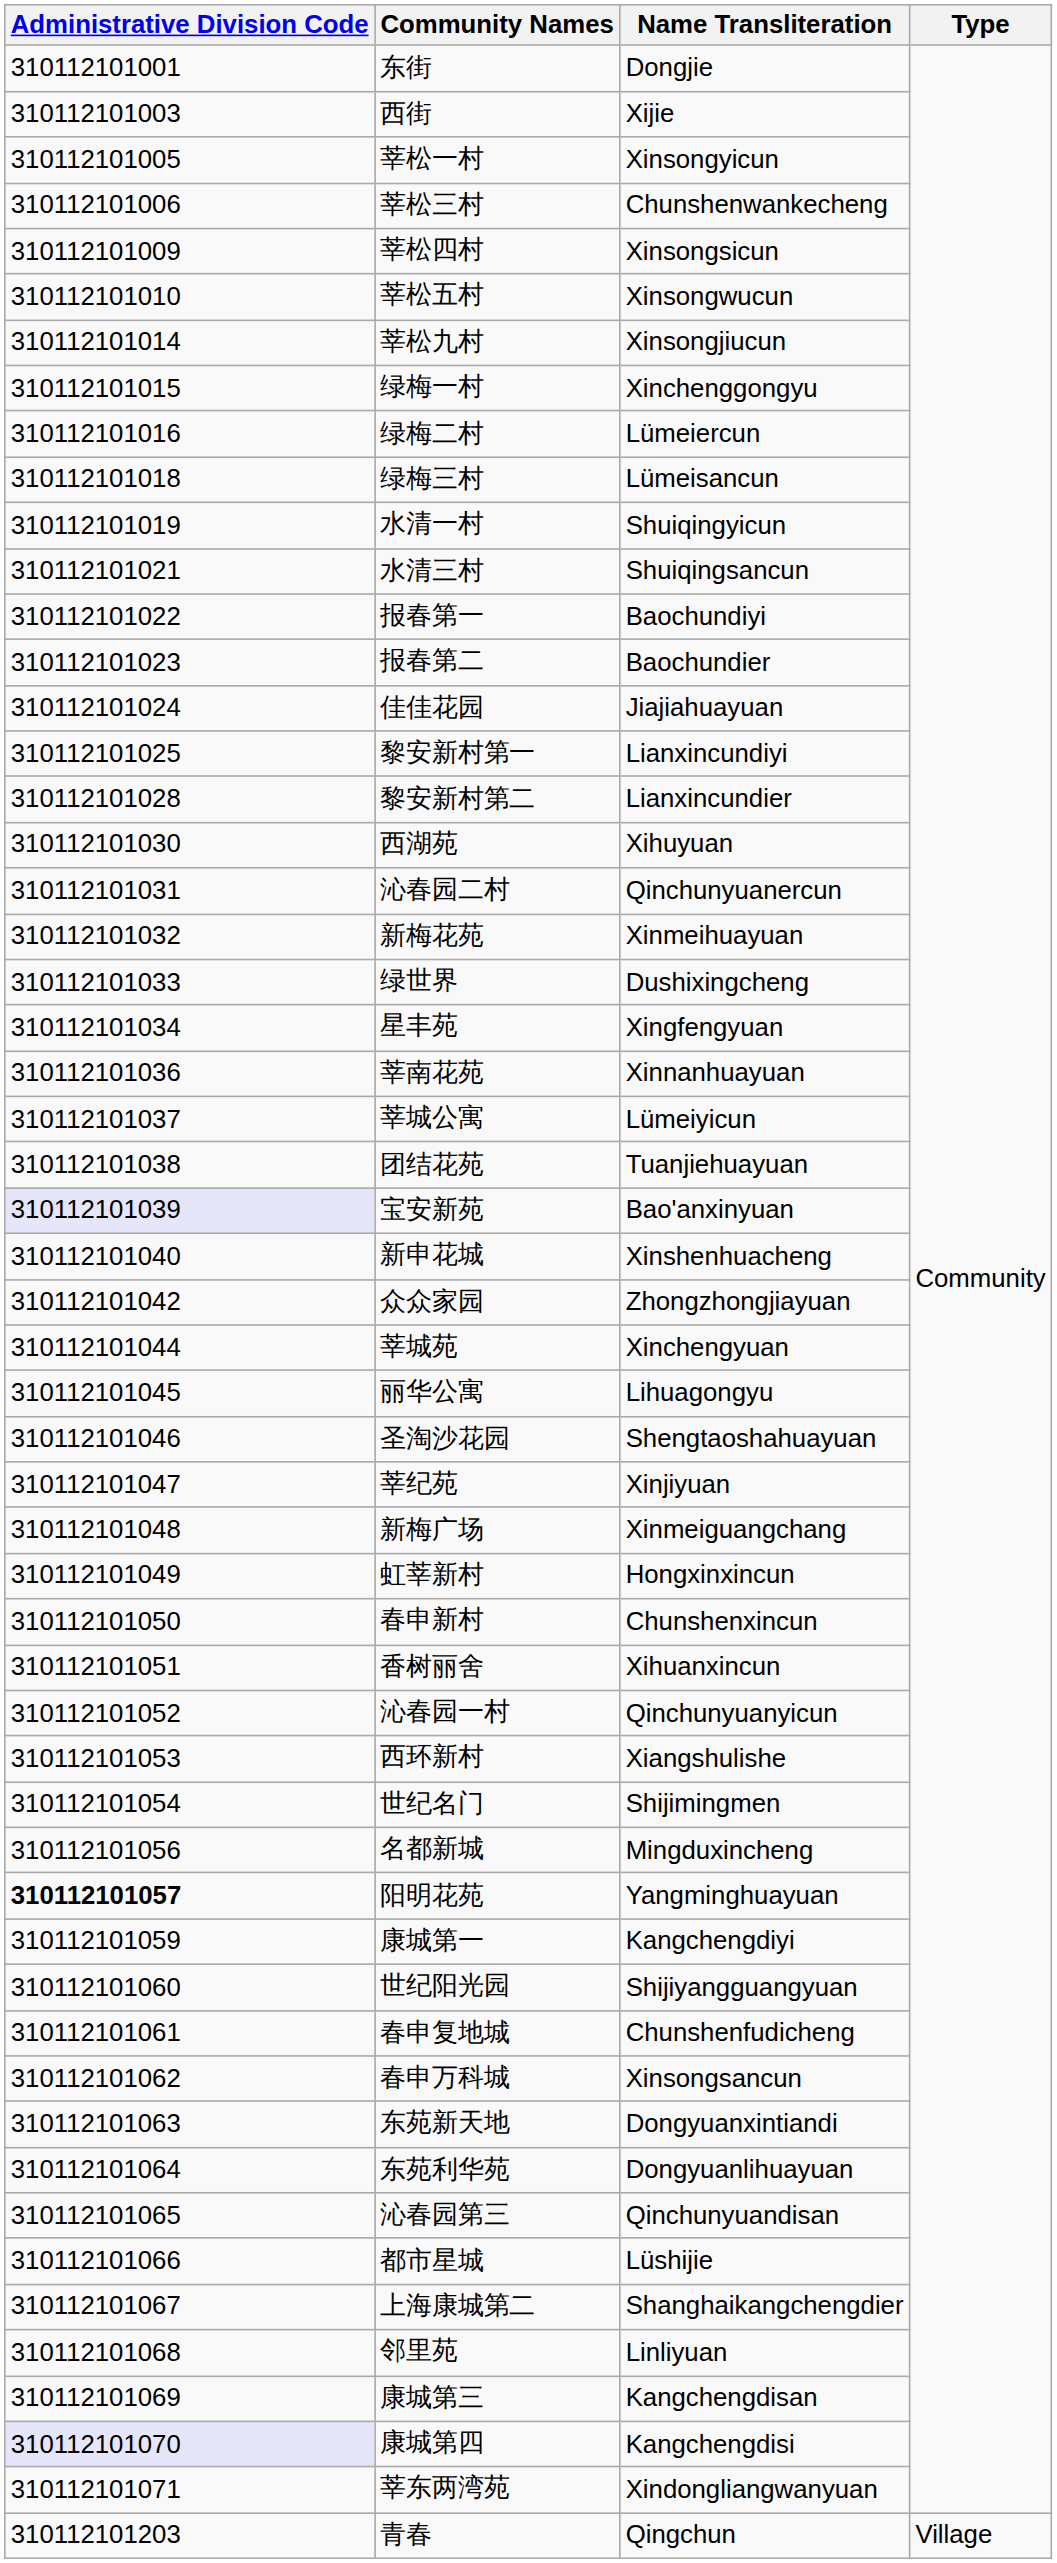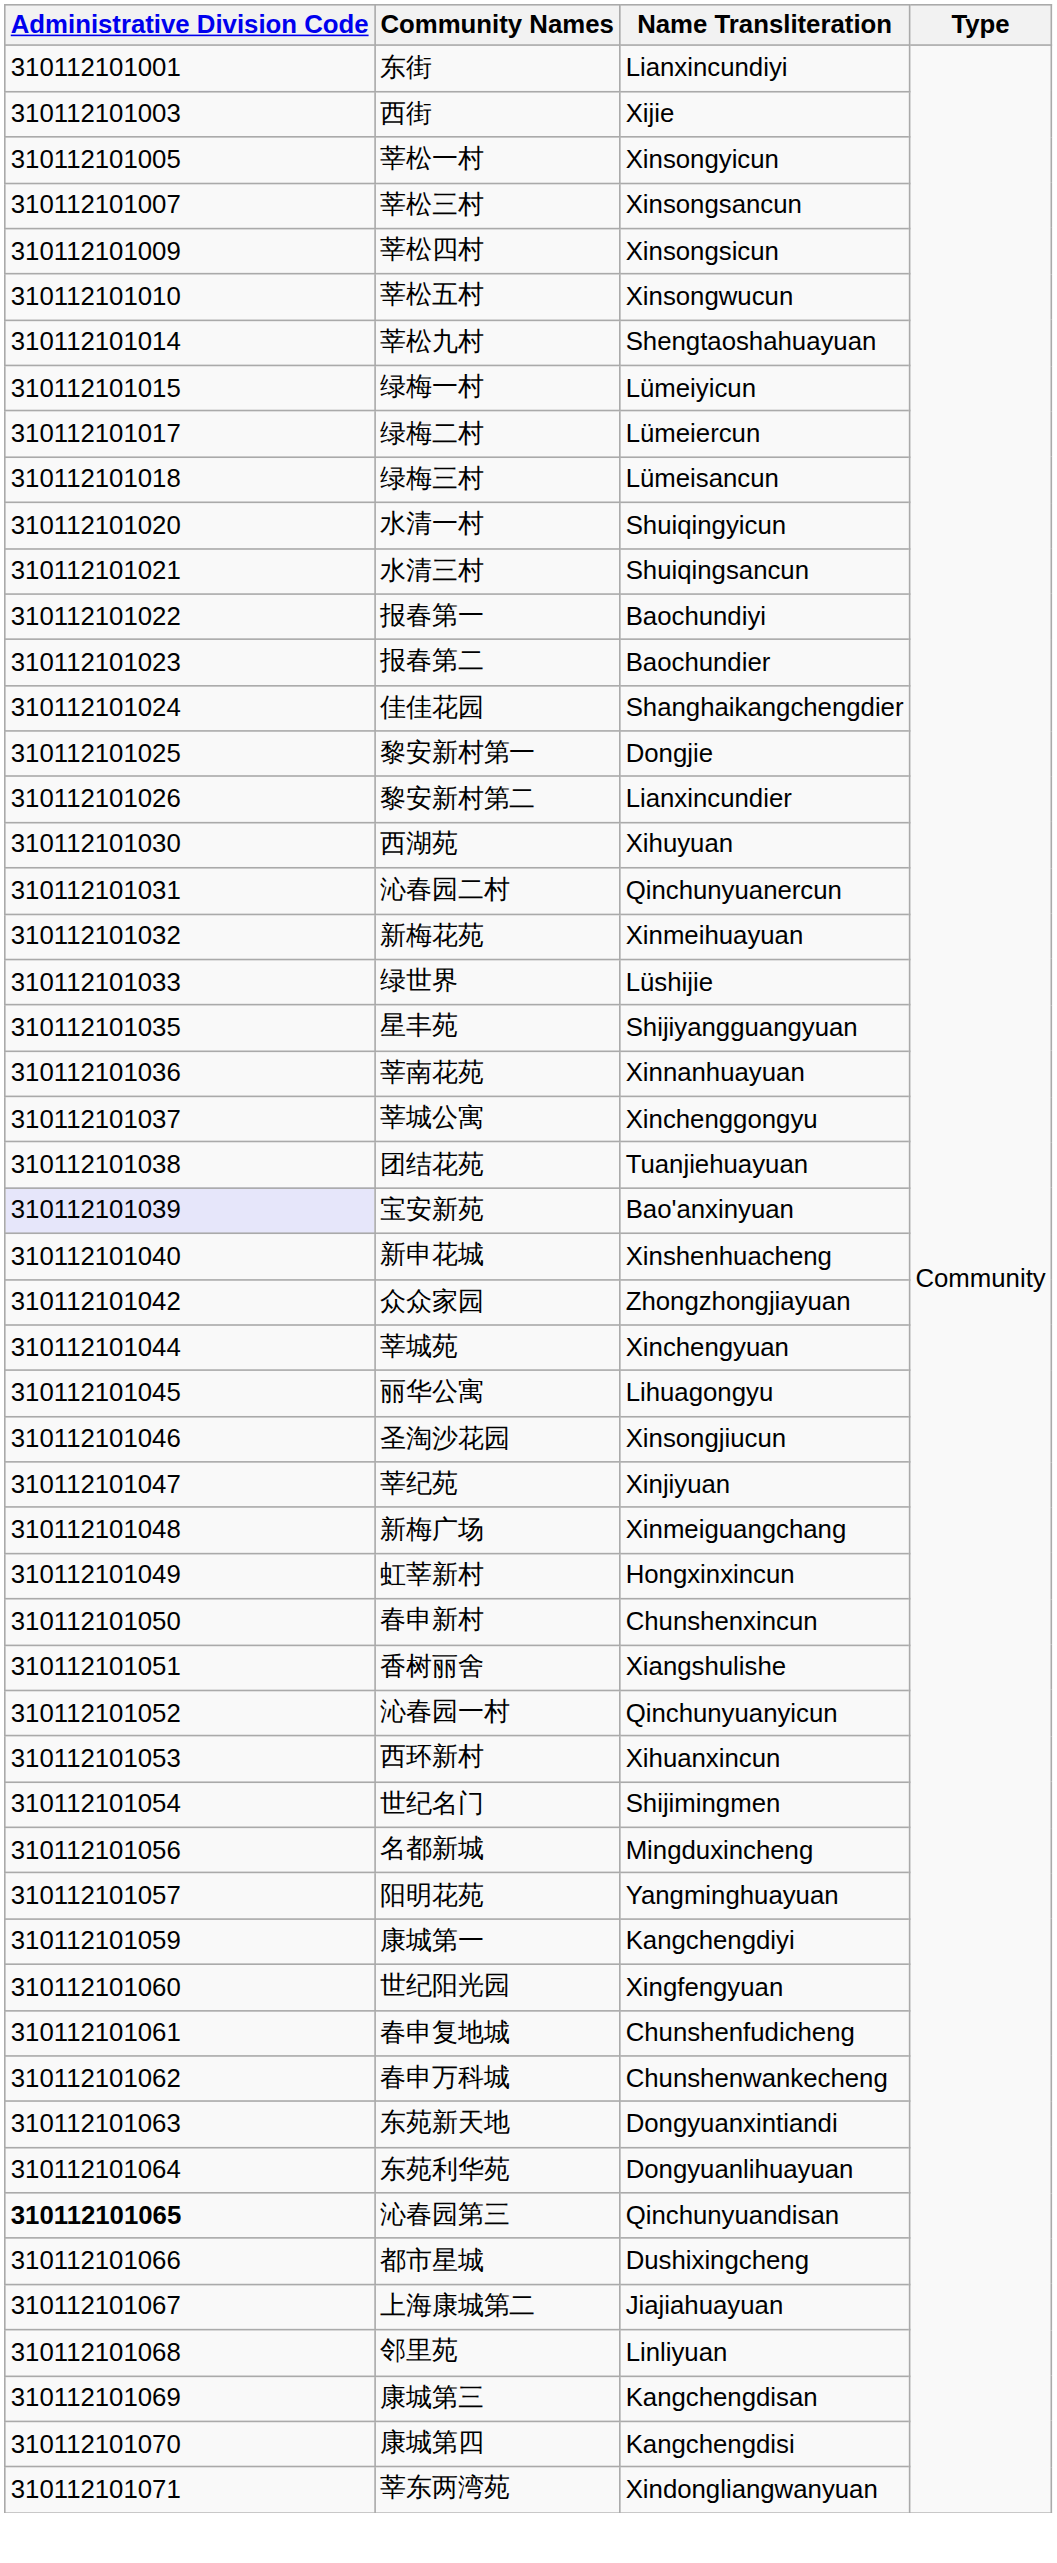 <table class="wikitable sortable">
 <tr>
 <th><a href='#'>Administrative Division Code</a></th>
 <th>Community Names</th>
 <th>Name Transliteration</th>
 <th>Type</th>
 </tr>
 <tr>
 <td>310112101001</td>
 <td>东街</td>
-<td>Dongjie</td>
+<td>Lianxincundiyi</td>
 <td rowspan="54">Community</td>
 </tr>
 <tr>
 <td>310112101003</td>
 <td>西街</td>
 <td>Xijie</td>
 </tr>
 <tr>
 <td>310112101005</td>
 <td>莘松一村</td>
 <td>Xinsongyicun</td>
 </tr>
 <tr>
-<td>310112101006</td>
+<td>310112101007</td>
 <td>莘松三村</td>
-<td>Chunshenwankecheng</td>
+<td>Xinsongsancun</td>
 </tr>
 <tr>
 <td>310112101009</td>
 <td>莘松四村</td>
 <td>Xinsongsicun</td>
 </tr>
 <tr>
 <td>310112101010</td>
 <td>莘松五村</td>
 <td>Xinsongwucun</td>
 </tr>
 <tr>
 <td>310112101014</td>
 <td>莘松九村</td>
-<td>Xinsongjiucun</td>
+<td>Shengtaoshahuayuan</td>
 </tr>
 <tr>
 <td>310112101015</td>
 <td>绿梅一村</td>
-<td>Xinchenggongyu</td>
+<td>Lümeiyicun</td>
 </tr>
 <tr>
-<td>310112101016</td>
+<td>310112101017</td>
 <td>绿梅二村</td>
 <td>Lümeiercun</td>
 </tr>
 <tr>
 <td>310112101018</td>
 <td>绿梅三村</td>
 <td>Lümeisancun</td>
 </tr>
 <tr>
-<td>310112101019</td>
+<td>310112101020</td>
 <td>水清一村</td>
 <td>Shuiqingyicun</td>
 </tr>
 <tr>
 <td>310112101021</td>
 <td>水清三村</td>
 <td>Shuiqingsancun</td>
 </tr>
 <tr>
 <td>310112101022</td>
 <td>报春第一</td>
 <td>Baochundiyi</td>
 </tr>
 <tr>
 <td>310112101023</td>
 <td>报春第二</td>
 <td>Baochundier</td>
 </tr>
 <tr>
 <td>310112101024</td>
 <td>佳佳花园</td>
-<td>Jiajiahuayuan</td>
+<td>Shanghaikangchengdier</td>
 </tr>
 <tr>
 <td>310112101025</td>
 <td>黎安新村第一</td>
-<td>Lianxincundiyi</td>
+<td>Dongjie</td>
 </tr>
 <tr>
-<td>310112101028</td>
+<td>310112101026</td>
 <td>黎安新村第二</td>
 <td>Lianxincundier</td>
 </tr>
 <tr>
 <td>310112101030</td>
 <td>西湖苑</td>
 <td>Xihuyuan</td>
 </tr>
 <tr>
 <td>310112101031</td>
 <td>沁春园二村</td>
 <td>Qinchunyuanercun</td>
 </tr>
 <tr>
 <td>310112101032</td>
 <td>新梅花苑</td>
 <td>Xinmeihuayuan</td>
 </tr>
 <tr>
 <td>310112101033</td>
 <td>绿世界</td>
-<td>Dushixingcheng</td>
+<td>Lüshijie</td>
 </tr>
 <tr>
-<td>310112101034</td>
+<td>310112101035</td>
 <td>星丰苑</td>
-<td>Xingfengyuan</td>
+<td>Shijiyangguangyuan</td>
 </tr>
 <tr>
 <td>310112101036</td>
 <td>莘南花苑</td>
 <td>Xinnanhuayuan</td>
 </tr>
 <tr>
 <td>310112101037</td>
 <td>莘城公寓</td>
-<td>Lümeiyicun</td>
+<td>Xinchenggongyu</td>
 </tr>
 <tr>
 <td>310112101038</td>
 <td>团结花苑</td>
 <td>Tuanjiehuayuan</td>
 </tr>
 <tr>
 <td style="background: lavender;">310112101039</td>
 <td>宝安新苑</td>
 <td>Bao'anxinyuan</td>
 </tr>
 <tr>
 <td>310112101040</td>
 <td>新申花城</td>
 <td>Xinshenhuacheng</td>
 </tr>
 <tr>
 <td>310112101042</td>
 <td>众众家园</td>
 <td>Zhongzhongjiayuan</td>
 </tr>
 <tr>
 <td>310112101044</td>
 <td>莘城苑</td>
 <td>Xinchengyuan</td>
 </tr>
 <tr>
 <td>310112101045</td>
 <td>丽华公寓</td>
 <td>Lihuagongyu</td>
 </tr>
 <tr>
 <td>310112101046</td>
 <td>圣淘沙花园</td>
-<td>Shengtaoshahuayuan</td>
+<td>Xinsongjiucun</td>
 </tr>
 <tr>
 <td>310112101047</td>
 <td>莘纪苑</td>
 <td>Xinjiyuan</td>
 </tr>
 <tr>
 <td>310112101048</td>
 <td>新梅广场</td>
 <td>Xinmeiguangchang</td>
 </tr>
 <tr>
 <td>310112101049</td>
 <td>虹莘新村</td>
 <td>Hongxinxincun</td>
 </tr>
 <tr>
 <td>310112101050</td>
 <td>春申新村</td>
 <td>Chunshenxincun</td>
 </tr>
 <tr>
 <td>310112101051</td>
 <td>香树丽舍</td>
-<td>Xihuanxincun</td>
+<td>Xiangshulishe</td>
 </tr>
 <tr>
 <td>310112101052</td>
 <td>沁春园一村</td>
 <td>Qinchunyuanyicun</td>
 </tr>
 <tr>
 <td>310112101053</td>
 <td>西环新村</td>
-<td>Xiangshulishe</td>
+<td>Xihuanxincun</td>
 </tr>
 <tr>
 <td>310112101054</td>
 <td>世纪名门</td>
 <td>Shijimingmen</td>
 </tr>
 <tr>
 <td>310112101056</td>
 <td>名都新城</td>
 <td>Mingduxincheng</td>
 </tr>
 <tr>
-<td><strong>310112101057</strong></td>
+<td>310112101057</td>
 <td>阳明花苑</td>
 <td>Yangminghuayuan</td>
 </tr>
 <tr>
 <td>310112101059</td>
 <td>康城第一</td>
 <td>Kangchengdiyi</td>
 </tr>
 <tr>
 <td>310112101060</td>
 <td>世纪阳光园</td>
-<td>Shijiyangguangyuan</td>
+<td>Xingfengyuan</td>
 </tr>
 <tr>
 <td>310112101061</td>
 <td>春申复地城</td>
 <td>Chunshenfudicheng</td>
 </tr>
 <tr>
 <td>310112101062</td>
 <td>春申万科城</td>
-<td>Xinsongsancun</td>
+<td>Chunshenwankecheng</td>
 </tr>
 <tr>
 <td>310112101063</td>
 <td>东苑新天地</td>
 <td>Dongyuanxintiandi</td>
 </tr>
 <tr>
 <td>310112101064</td>
 <td>东苑利华苑</td>
 <td>Dongyuanlihuayuan</td>
 </tr>
 <tr>
-<td>310112101065</td>
+<td><strong>310112101065</strong></td>
 <td>沁春园第三</td>
 <td>Qinchunyuandisan</td>
 </tr>
 <tr>
 <td>310112101066</td>
 <td>都市星城</td>
-<td>Lüshijie</td>
+<td>Dushixingcheng</td>
 </tr>
 <tr>
 <td>310112101067</td>
 <td>上海康城第二</td>
-<td>Shanghaikangchengdier</td>
+<td>Jiajiahuayuan</td>
 </tr>
 <tr>
 <td>310112101068</td>
 <td>邻里苑</td>
 <td>Linliyuan</td>
 </tr>
 <tr>
 <td>310112101069</td>
 <td>康城第三</td>
 <td>Kangchengdisan</td>
 </tr>
 <tr>
-<td style="background: lavender;">310112101070</td>
+<td>310112101070</td>
 <td>康城第四</td>
 <td>Kangchengdisi</td>
 </tr>
 <tr>
 <td>310112101071</td>
 <td>莘东两湾苑</td>
 <td>Xindongliangwanyuan</td>
 </tr>
-<tr>
-<td>310112101203</td>
-<td>青春</td>
-<td>Qingchun</td>
-<td>Village</td>
-</tr>
 </table>
